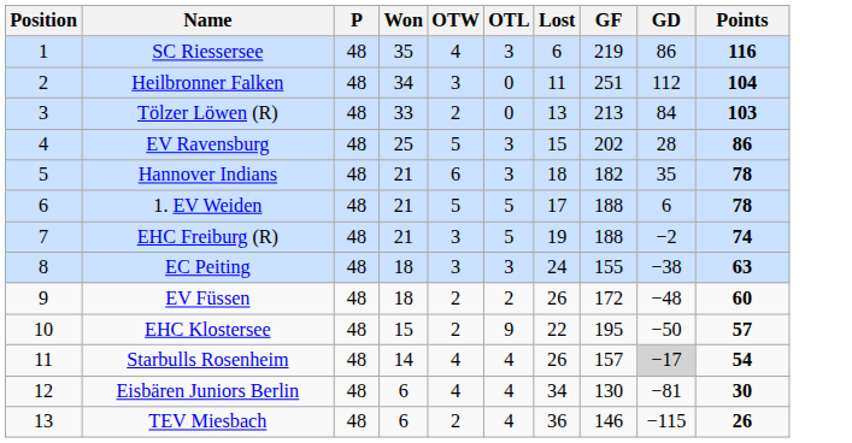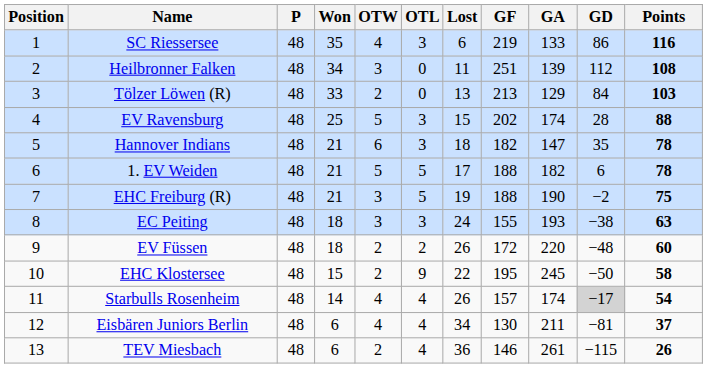 <table class="wikitable">
 <tr>
 <th width="30">Position</th>
 <th width="200">Name</th>
 <th width="30">P</th>
 <th width="30">Won</th>
 <th width="30">OTW</th>
 <th width="30">OTL</th>
 <th width="30">Lost</th>
 <th width="40">GF</th>
+<th width="40">GA</th>
 <th width="40">GD</th>
 <th width="70">Points</th>
 </tr>
 <tr bgcolor=#CAE1FF align="center">
 <td>1</td>
 <td><a href='#'>SC Riessersee</a></td>
 <td>48</td>
 <td>35</td>
 <td>4</td>
 <td>3</td>
 <td>6</td>
 <td>219</td>
+<td>133</td>
 <td>86</td>
 <td><strong>116</strong></td>
 </tr>
 <tr bgcolor=#CAE1FF align="center">
 <td>2</td>
 <td><a href='#'>Heilbronner Falken</a></td>
 <td>48</td>
 <td>34</td>
 <td>3</td>
 <td>0</td>
 <td>11</td>
 <td>251</td>
+<td>139</td>
 <td>112</td>
-<td><strong>104</strong></td>
+<td><strong>108</strong></td>
 </tr>
 <tr bgcolor=#CAE1FF align="center">
 <td>3</td>
 <td><a href='#'>Tölzer Löwen</a> (R)</td>
 <td>48</td>
 <td>33</td>
 <td>2</td>
 <td>0</td>
 <td>13</td>
 <td>213</td>
+<td>129</td>
 <td>84</td>
 <td><strong>103</strong></td>
 </tr>
 <tr bgcolor=#CAE1FF align="center">
 <td>4</td>
 <td><a href='#'>EV Ravensburg</a></td>
 <td>48</td>
 <td>25</td>
 <td>5</td>
 <td>3</td>
 <td>15</td>
 <td>202</td>
+<td>174</td>
 <td>28</td>
-<td><strong>86</strong></td>
+<td><strong>88</strong></td>
 </tr>
 <tr bgcolor=#CAE1FF align="center">
 <td>5</td>
 <td><a href='#'>Hannover Indians</a></td>
 <td>48</td>
 <td>21</td>
 <td>6</td>
 <td>3</td>
 <td>18</td>
 <td>182</td>
+<td>147</td>
 <td>35</td>
 <td><strong>78</strong></td>
 </tr>
 <tr bgcolor=#CAE1FF align="center">
 <td>6</td>
 <td>1. <a href='#'>EV Weiden</a></td>
 <td>48</td>
 <td>21</td>
 <td>5</td>
 <td>5</td>
 <td>17</td>
 <td>188</td>
+<td>182</td>
 <td>6</td>
 <td><strong>78</strong></td>
 </tr>
 <tr bgcolor=#CAE1FF align="center">
 <td>7</td>
 <td><a href='#'>EHC Freiburg</a> (R)</td>
 <td>48</td>
 <td>21</td>
 <td>3</td>
 <td>5</td>
 <td>19</td>
 <td>188</td>
+<td>190</td>
 <td>−2</td>
-<td><strong>74</strong></td>
+<td><strong>75</strong></td>
 </tr>
 <tr bgcolor=#CAE1FF align="center">
 <td>8</td>
 <td><a href='#'>EC Peiting</a></td>
 <td>48</td>
 <td>18</td>
 <td>3</td>
 <td>3</td>
 <td>24</td>
 <td>155</td>
+<td>193</td>
 <td>−38</td>
 <td><strong>63</strong></td>
 </tr>
 <tr align="center">
 <td>9</td>
 <td><a href='#'>EV Füssen</a></td>
 <td>48</td>
 <td>18</td>
 <td>2</td>
 <td>2</td>
 <td>26</td>
 <td>172</td>
+<td>220</td>
 <td>−48</td>
 <td><strong>60</strong></td>
 </tr>
 <tr align="center">
 <td>10</td>
 <td><a href='#'>EHC Klostersee</a></td>
 <td>48</td>
 <td>15</td>
 <td>2</td>
 <td>9</td>
 <td>22</td>
 <td>195</td>
+<td>245</td>
 <td>−50</td>
-<td><strong>57</strong></td>
+<td><strong>58</strong></td>
 </tr>
 <tr align="center">
 <td>11</td>
 <td><a href='#'>Starbulls Rosenheim</a></td>
 <td>48</td>
 <td>14</td>
 <td>4</td>
 <td>4</td>
 <td>26</td>
 <td>157</td>
+<td>174</td>
 <td style="background: lightgrey;">−17</td>
 <td><strong>54</strong></td>
 </tr>
 <tr align="center">
 <td>12</td>
 <td><a href='#'>Eisbären Juniors Berlin</a></td>
 <td>48</td>
 <td>6</td>
 <td>4</td>
 <td>4</td>
 <td>34</td>
 <td>130</td>
+<td>211</td>
 <td>−81</td>
-<td><strong>30</strong></td>
+<td><strong>37</strong></td>
 </tr>
 <tr align="center">
 <td>13</td>
 <td><a href='#'>TEV Miesbach</a></td>
 <td>48</td>
 <td>6</td>
 <td>2</td>
 <td>4</td>
 <td>36</td>
 <td>146</td>
+<td>261</td>
 <td>−115</td>
 <td><strong>26</strong></td>
 </tr>
 </table>
